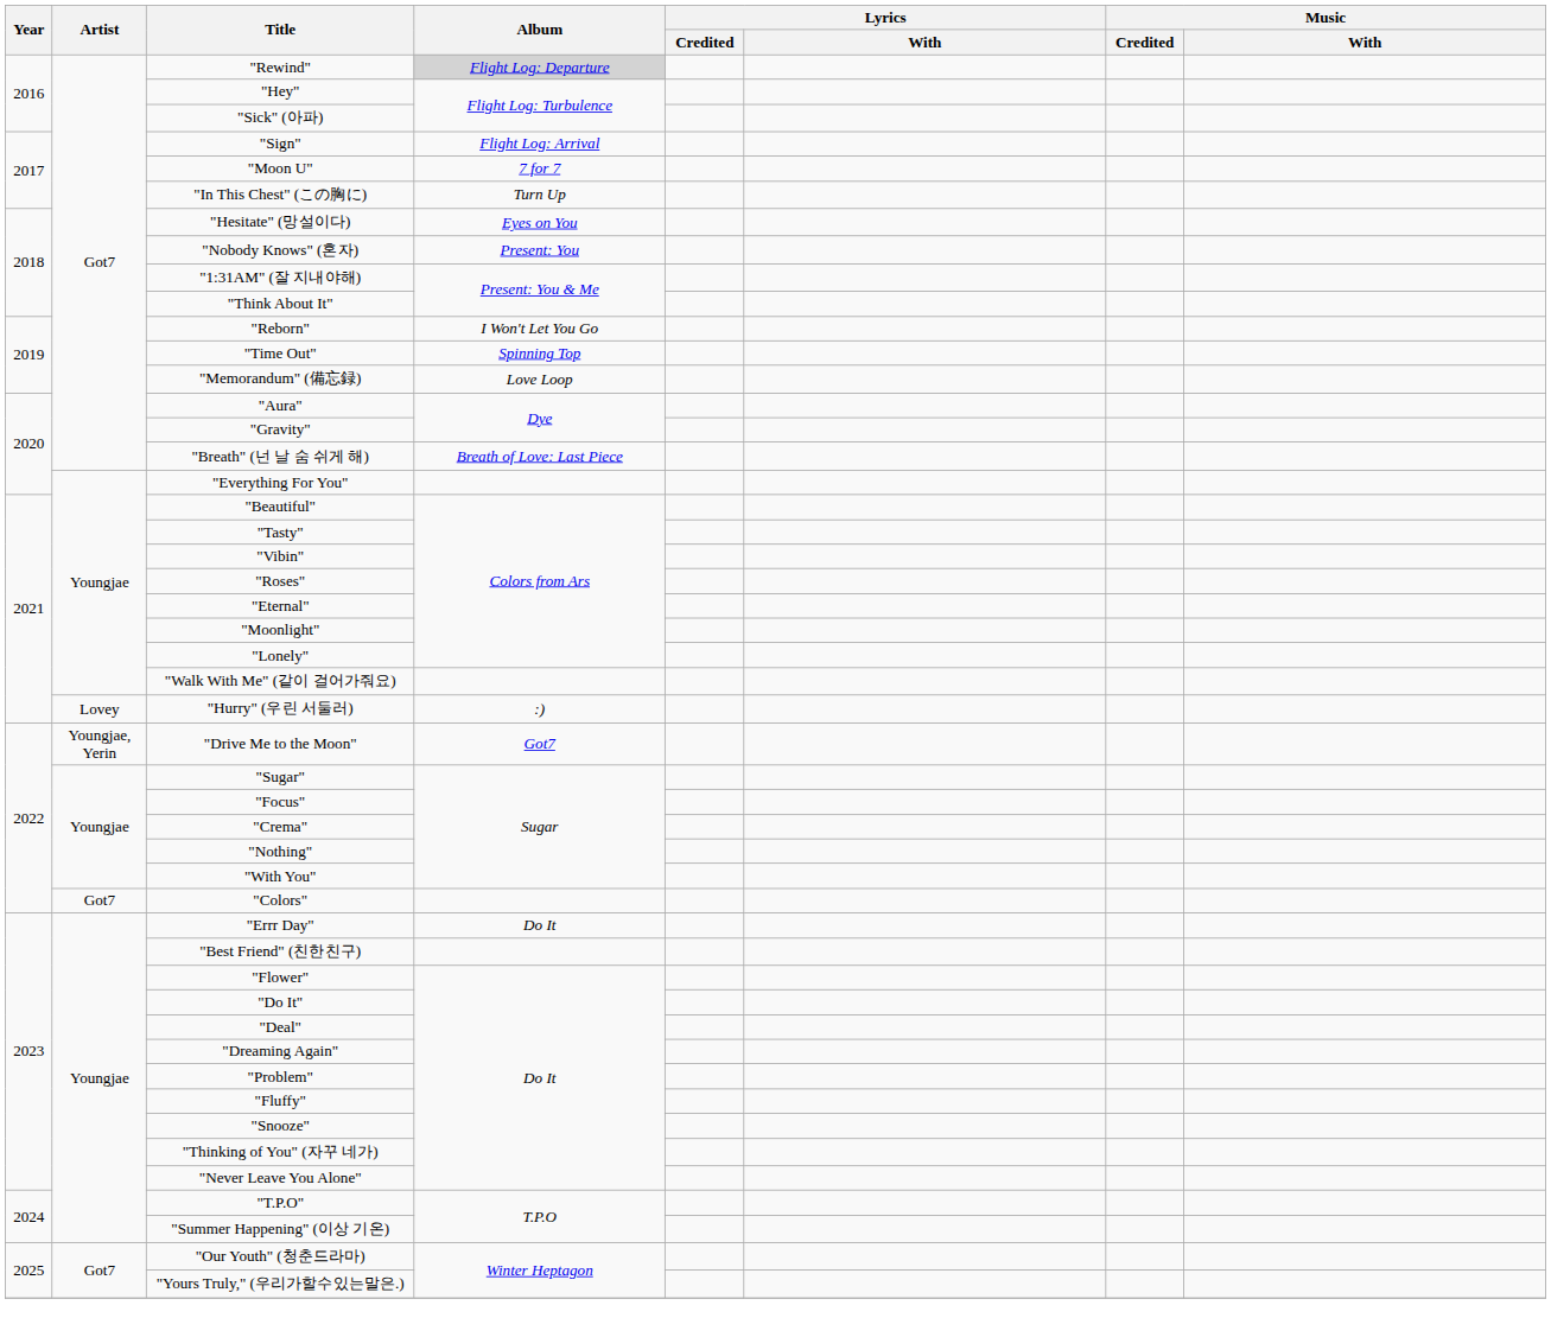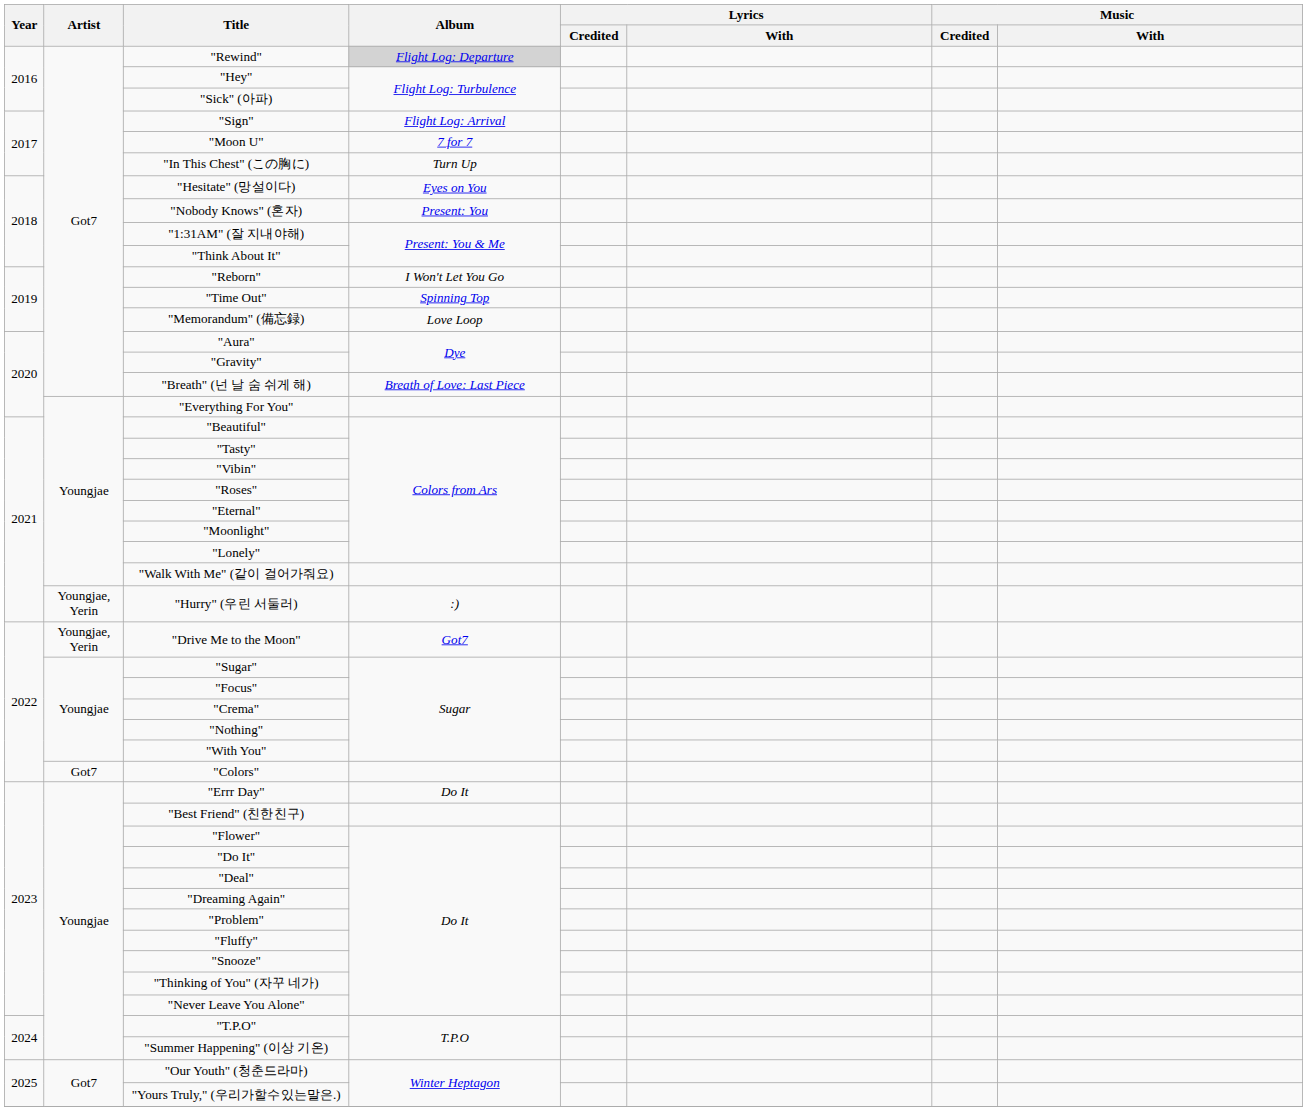 <table class="wikitable" style="text-align:center; width:100%;">
 <tr>
 <th rowspan="2" style="width:3%;">Year</th>
 <th rowspan="2" style="width:6%;">Artist</th>
 <th rowspan="2" style="width:17%;">Title</th>
 <th rowspan="2" style="width:16%;">Album</th>
 <th colspan="2" style="width:28%;">Lyrics</th>
 <th colspan="2" style="width:28%;">Music</th>
 </tr>
 <tr>
 <th style="width:5%;">Credited</th>
 <th style="width:23%;">With</th>
 <th style="width:5%;">Credited</th>
 <th style="width:23%;">With</th>
 </tr>
 <tr>
 <td rowspan="3">2016</td>
 <td rowspan="16">Got7</td>
 <td>"Rewind"</td>
 <td style="background: lightgrey;"><em><a href='#'>Flight Log: Departure</a></em></td>
 <td></td>
 <td></td>
 <td></td>
 <td></td>
 </tr>
 <tr>
 <td>"Hey"</td>
 <td rowspan="2"><em><a href='#'>Flight Log: Turbulence</a></em></td>
 <td></td>
 <td></td>
 <td></td>
 <td></td>
 </tr>
 <tr>
 <td>"Sick" (아파)</td>
 <td></td>
 <td></td>
 <td></td>
 <td></td>
 </tr>
 <tr>
 <td rowspan="3">2017</td>
 <td>"Sign"</td>
 <td><em><a href='#'>Flight Log: Arrival</a></em></td>
 <td></td>
 <td></td>
 <td></td>
 <td></td>
 </tr>
 <tr>
 <td>"Moon U"</td>
 <td><em><a href='#'>7 for 7</a></em></td>
 <td></td>
 <td></td>
 <td></td>
 <td></td>
 </tr>
 <tr>
 <td>"In This Chest" (この胸に)</td>
 <td><em>Turn Up</em></td>
 <td></td>
 <td></td>
 <td></td>
 <td></td>
 </tr>
 <tr>
 <td rowspan="4">2018</td>
 <td>"Hesitate" (망설이다)</td>
 <td><em><a href='#'>Eyes on You</a></em></td>
 <td></td>
 <td></td>
 <td></td>
 <td></td>
 </tr>
 <tr>
 <td>"Nobody Knows" (혼자)</td>
 <td><em><a href='#'>Present: You</a></em></td>
 <td></td>
 <td></td>
 <td></td>
 <td></td>
 </tr>
 <tr>
 <td>"1:31AM" (잘 지내야해)</td>
 <td rowspan="2"><em><a href='#'>Present: You & Me</a></em></td>
 <td></td>
 <td></td>
 <td></td>
 <td></td>
 </tr>
 <tr>
 <td>"Think About It"</td>
 <td></td>
 <td></td>
 <td></td>
 <td></td>
 </tr>
 <tr>
 <td rowspan="3">2019</td>
 <td>"Reborn"</td>
 <td><em>I Won't Let You Go</em></td>
 <td></td>
 <td></td>
 <td></td>
 <td></td>
 </tr>
 <tr>
 <td>"Time Out"</td>
 <td><em><a href='#'>Spinning Top</a></em></td>
 <td></td>
 <td></td>
 <td></td>
 <td></td>
 </tr>
 <tr>
 <td>"Memorandum" (備忘録)</td>
 <td><em>Love Loop</em></td>
 <td></td>
 <td></td>
 <td></td>
 <td></td>
 </tr>
 <tr>
 <td rowspan="4">2020</td>
 <td>"Aura"</td>
 <td rowspan="2"><em><a href='#'>Dye</a></em></td>
 <td></td>
 <td></td>
 <td></td>
 <td></td>
 </tr>
 <tr>
 <td>"Gravity"</td>
 <td></td>
 <td></td>
 <td></td>
 <td></td>
 </tr>
 <tr>
 <td>"Breath" (넌 날 숨 쉬게 해)</td>
 <td><em><a href='#'>Breath of Love: Last Piece</a></em></td>
 <td></td>
 <td></td>
 <td></td>
 <td></td>
 </tr>
 <tr>
 <td rowspan="9">Youngjae</td>
 <td>"Everything For You"</td>
 <td></td>
 <td></td>
 <td></td>
 <td></td>
 <td></td>
 </tr>
 <tr>
 <td rowspan="9">2021</td>
 <td>"Beautiful"</td>
 <td rowspan="7"><em><a href='#'>Colors from Ars</a></em></td>
 <td></td>
 <td></td>
 <td></td>
 <td></td>
 </tr>
 <tr>
 <td>"Tasty"</td>
 <td></td>
 <td></td>
 <td></td>
 <td></td>
 </tr>
 <tr>
 <td>"Vibin"</td>
 <td></td>
 <td></td>
 <td></td>
 <td></td>
 </tr>
 <tr>
 <td>"Roses"</td>
 <td></td>
 <td></td>
 <td></td>
 <td></td>
 </tr>
 <tr>
 <td>"Eternal"</td>
 <td></td>
 <td></td>
 <td></td>
 <td></td>
 </tr>
 <tr>
 <td>"Moonlight"</td>
 <td></td>
 <td></td>
 <td></td>
 <td></td>
 </tr>
 <tr>
 <td>"Lonely"</td>
 <td></td>
 <td></td>
 <td></td>
 <td></td>
 </tr>
 <tr>
 <td>"Walk With Me" (같이 걸어가줘요)</td>
 <td></td>
 <td></td>
 <td></td>
 <td></td>
 <td></td>
 </tr>
 <tr>
-<td>Lovey</td>
+<td>Youngjae, Yerin</td>
 <td>"Hurry" (우린 서둘러)</td>
 <td><em>:)</em></td>
 <td></td>
 <td></td>
 <td></td>
 <td></td>
 </tr>
 <tr>
 <td rowspan="7">2022</td>
 <td>Youngjae, Yerin</td>
 <td>"Drive Me to the Moon"</td>
 <td><em><a href='#'>Got7</a></em></td>
 <td></td>
 <td></td>
 <td></td>
 <td></td>
 </tr>
 <tr>
 <td rowspan="5">Youngjae</td>
 <td>"Sugar"</td>
 <td rowspan="5"><em>Sugar</em></td>
 <td></td>
 <td></td>
 <td></td>
 <td></td>
 </tr>
 <tr>
 <td>"Focus"</td>
 <td></td>
 <td></td>
 <td></td>
 <td></td>
 </tr>
 <tr>
 <td>"Crema"</td>
 <td></td>
 <td></td>
 <td></td>
 <td></td>
 </tr>
 <tr>
 <td>"Nothing"</td>
 <td></td>
 <td></td>
 <td></td>
 <td></td>
 </tr>
 <tr>
 <td>"With You"</td>
 <td></td>
 <td></td>
 <td></td>
 <td></td>
 </tr>
 <tr>
 <td>Got7</td>
 <td>"Colors"</td>
 <td></td>
 <td></td>
 <td></td>
 <td></td>
 <td></td>
 </tr>
 <tr>
 <td rowspan="11">2023</td>
 <td rowspan="13">Youngjae</td>
 <td>"Errr Day"</td>
 <td><em>Do It</em></td>
 <td></td>
 <td></td>
 <td></td>
 <td></td>
 </tr>
 <tr>
 <td>"Best Friend" (친한친구)</td>
 <td></td>
 <td></td>
 <td></td>
 <td></td>
 <td></td>
 </tr>
 <tr>
 <td>"Flower"</td>
 <td rowspan="9"><em>Do It</em></td>
 <td></td>
 <td></td>
 <td></td>
 <td></td>
 </tr>
 <tr>
 <td>"Do It"</td>
 <td></td>
 <td></td>
 <td></td>
 <td></td>
 </tr>
 <tr>
 <td>"Deal"</td>
 <td></td>
 <td></td>
 <td></td>
 <td></td>
 </tr>
 <tr>
 <td>"Dreaming Again"</td>
 <td></td>
 <td></td>
 <td></td>
 <td></td>
 </tr>
 <tr>
 <td>"Problem"</td>
 <td></td>
 <td></td>
 <td></td>
 <td></td>
 </tr>
 <tr>
 <td>"Fluffy"</td>
 <td></td>
 <td></td>
 <td></td>
 <td></td>
 </tr>
 <tr>
 <td>"Snooze"</td>
 <td></td>
 <td></td>
 <td></td>
 <td></td>
 </tr>
 <tr>
 <td>"Thinking of You" (자꾸 네가)</td>
 <td></td>
 <td></td>
 <td></td>
 <td></td>
 </tr>
 <tr>
 <td>"Never Leave You Alone"</td>
 <td></td>
 <td></td>
 <td></td>
 <td></td>
 </tr>
 <tr>
 <td rowspan="2">2024</td>
 <td>"T.P.O"</td>
 <td rowspan="2"><em>T.P.O</em></td>
 <td></td>
 <td></td>
 <td></td>
 <td></td>
 </tr>
 <tr>
 <td>"Summer Happening" (이상 기온)</td>
 <td></td>
 <td></td>
 <td></td>
 <td></td>
 </tr>
 <tr>
 <td rowspan=2>2025</td>
 <td rowspan=2>Got7</td>
 <td>"Our Youth" (청춘드라마)</td>
 <td rowspan=2><em><a href='#'>Winter Heptagon</a></em></td>
 <td></td>
 <td></td>
 <td></td>
 <td></td>
 </tr>
 <tr>
 <td>"Yours Truly," (우리가할수있는말은.)</td>
 <td></td>
 <td></td>
 <td></td>
 <td></td>
 </tr>
 <tr>
 </tr>
 </table>
